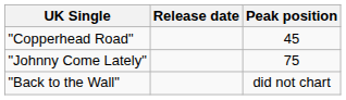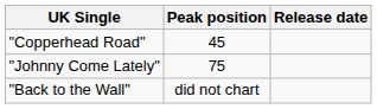 <table class="wikitable">
 <tr>
 <th>UK Single</th>
+<th>Peak position</th>
 <th>Release date</th>
-<th>Peak position</th>
 </tr>
 <tr>
 <td>"Copperhead Road"</td>
+<td align="center">45</td>
 <td></td>
-<td align="center">45</td>
 </tr>
 <tr>
 <td>"Johnny Come Lately"</td>
+<td align="center">75</td>
 <td></td>
-<td align="center">75</td>
 </tr>
 <tr>
 <td>"Back to the Wall"</td>
+<td align="center">did not chart</td>
 <td></td>
-<td align="center">did not chart</td>
 </tr>
 </table>
